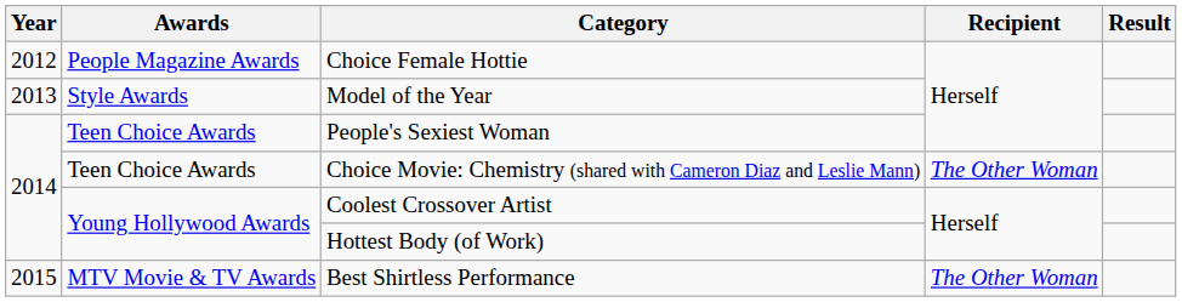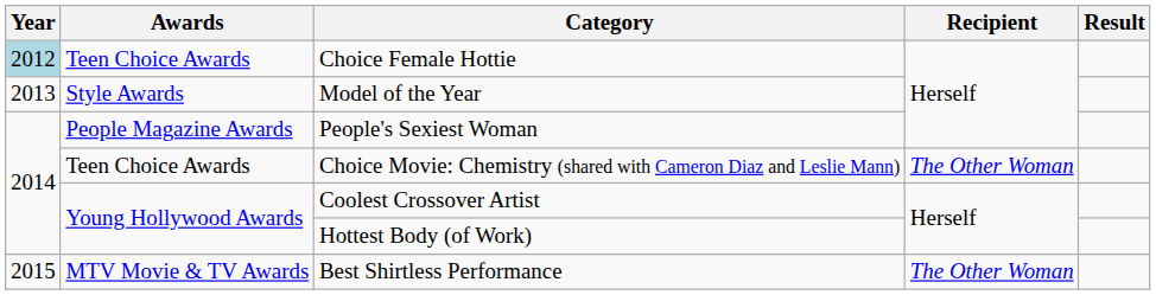 <table class="wikitable sortable">
 <tr>
 <th>Year</th>
 <th>Awards</th>
 <th>Category</th>
 <th>Recipient</th>
 <th>Result</th>
 </tr>
 <tr>
-<td>2012</td>
-<td><a href='#'>People Magazine Awards</a></td>
+<td style="background: lightblue;">2012</td>
+<td><a href='#'>Teen Choice Awards</a></td>
 <td>Choice Female Hottie</td>
 <td rowspan="3">Herself</td>
 <td></td>
 </tr>
 <tr>
 <td>2013</td>
 <td><a href='#'>Style Awards</a></td>
 <td>Model of the Year</td>
 <td></td>
 </tr>
 <tr>
 <td rowspan="4">2014</td>
-<td><a href='#'>Teen Choice Awards</a></td>
+<td><a href='#'>People Magazine Awards</a></td>
 <td>People's Sexiest Woman</td>
 <td></td>
 </tr>
 <tr>
 <td>Teen Choice Awards</td>
 <td>Choice Movie: Chemistry <small>(shared with <a href='#'>Cameron Diaz</a> and <a href='#'>Leslie Mann</a>)</small></td>
 <td><em><a href='#'>The Other Woman</a></em></td>
 <td></td>
 </tr>
 <tr>
 <td rowspan="2"><a href='#'>Young Hollywood Awards</a></td>
 <td>Coolest Crossover Artist</td>
 <td rowspan="2">Herself</td>
 <td></td>
 </tr>
 <tr>
 <td>Hottest Body (of Work)</td>
 <td></td>
 </tr>
 <tr>
 <td>2015</td>
 <td><a href='#'>MTV Movie & TV Awards</a></td>
 <td>Best Shirtless Performance</td>
 <td><em><a href='#'>The Other Woman</a></em></td>
 <td></td>
 </tr>
 </table>
